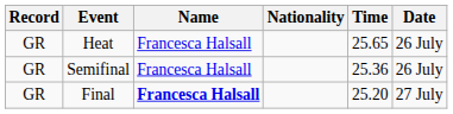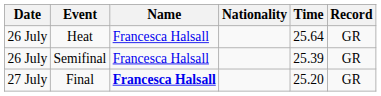 <table class=wikitable style=text-align:center>
 <tr>
-<th>Record</th>
+<th>Date</th>
 <th>Event</th>
 <th>Name</th>
 <th>Nationality</th>
 <th>Time</th>
-<th>Date</th>
+<th>Record</th>
 </tr>
 <tr>
-<td>GR</td>
+<td>26 July</td>
 <td>Heat</td>
 <td align=left><a href='#'>Francesca Halsall</a></td>
 <td align=left></td>
-<td>25.65</td>
-<td>26 July</td>
+<td>25.64</td>
+<td>GR</td>
 </tr>
 <tr>
-<td>GR</td>
+<td>26 July</td>
 <td>Semifinal</td>
 <td align=left><a href='#'>Francesca Halsall</a></td>
 <td align=left></td>
-<td>25.36</td>
-<td>26 July</td>
+<td>25.39</td>
+<td>GR</td>
 </tr>
 <tr>
-<td>GR</td>
+<td>27 July</td>
 <td>Final</td>
 <td align=left><strong><a href='#'>Francesca Halsall</a></strong></td>
 <td align=left></td>
 <td>25.20</td>
-<td>27 July</td>
+<td>GR</td>
 </tr>
 </table>
